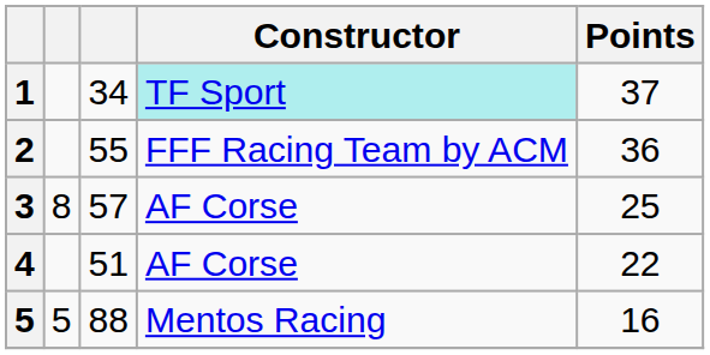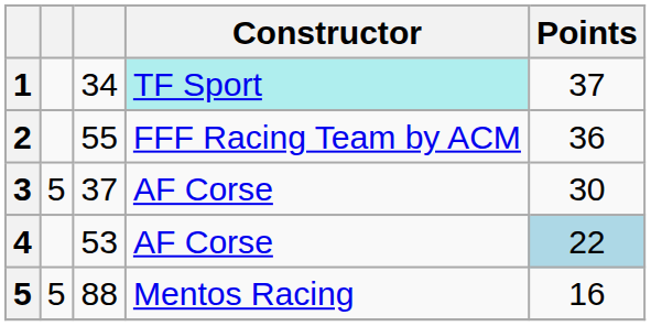 <table class="wikitable" style="font-size: 95%;">
 <tr>
 <th scope="col"></th>
 <th scope="col"></th>
 <th scope="col"></th>
 <th scope="col">Constructor</th>
 <th scope="col">Points</th>
 </tr>
 <tr>
 <th scope="row" align="center">1</th>
 <td align="left"></td>
 <td align="left">34</td>
 <td style="background: paleturquoise;"> <a href='#'>TF Sport</a></td>
 <td align="center">37</td>
 </tr>
 <tr>
 <th scope="row" align="center">2</th>
 <td align="left"></td>
 <td align="left">55</td>
 <td> <a href='#'>FFF Racing Team by ACM</a></td>
 <td align="center">36</td>
 </tr>
 <tr>
 <th scope="row" align="center">3</th>
-<td align="left"> 8</td>
-<td align="left">57</td>
+<td align="left"> 5</td>
+<td align="left">37</td>
 <td> <a href='#'>AF Corse</a></td>
-<td align="center">25</td>
+<td align="center">30</td>
 </tr>
 <tr>
 <th scope="row" align="center">4</th>
 <td align="left"></td>
-<td align="left">51</td>
+<td align="left">53</td>
 <td> <a href='#'>AF Corse</a></td>
-<td align="center">22</td>
+<td align="center" style="background: lightblue;">22</td>
 </tr>
 <tr>
 <th scope="row" align="center">5</th>
 <td align="left"> 5</td>
 <td align="left">88</td>
 <td> <a href='#'>Mentos Racing</a></td>
 <td align="center">16</td>
 </tr>
 <tr>
 </tr>
 </table>
